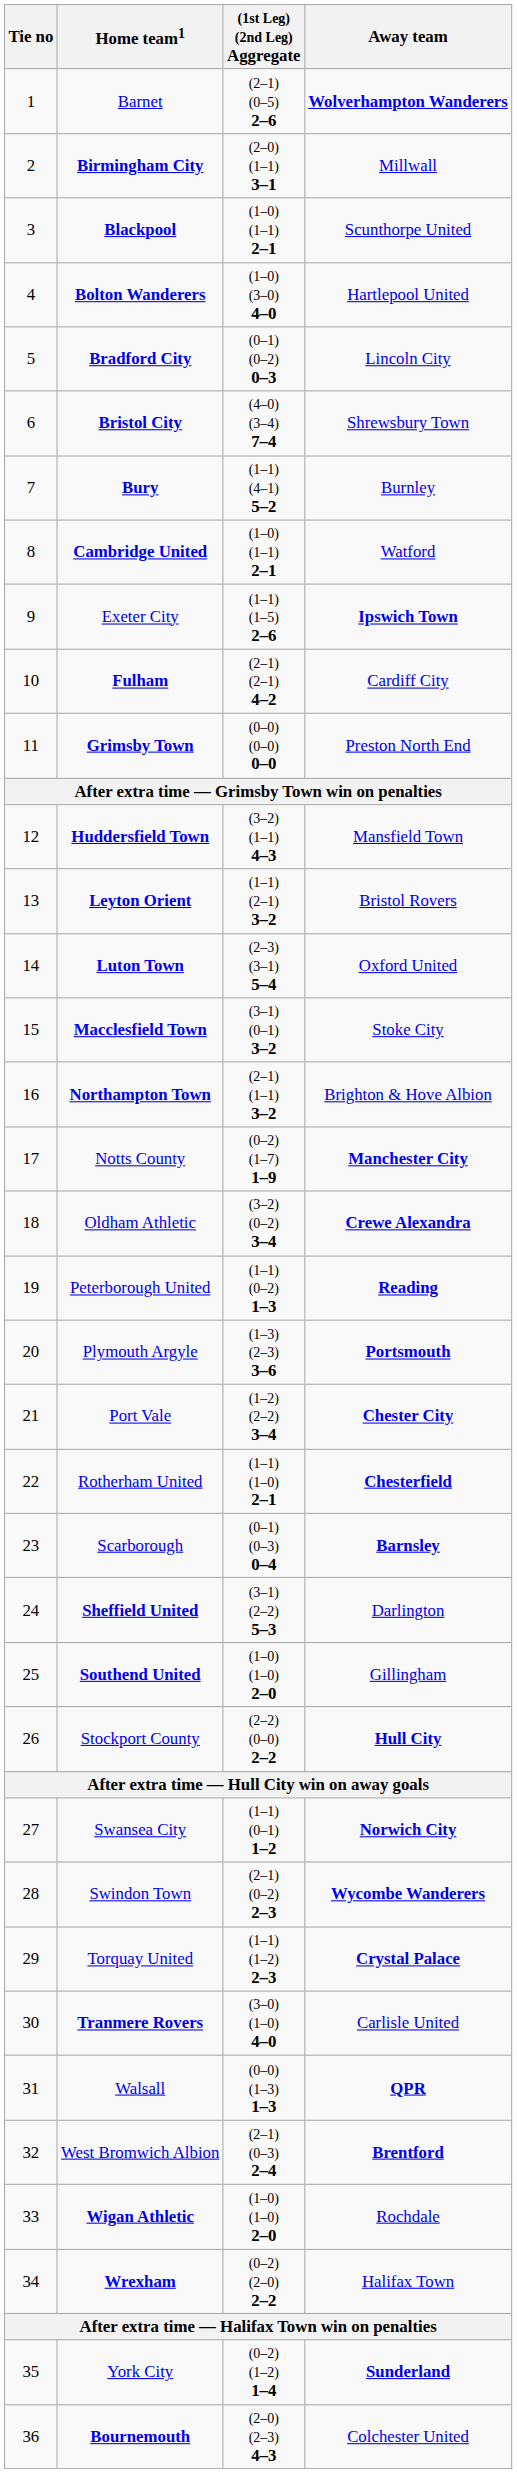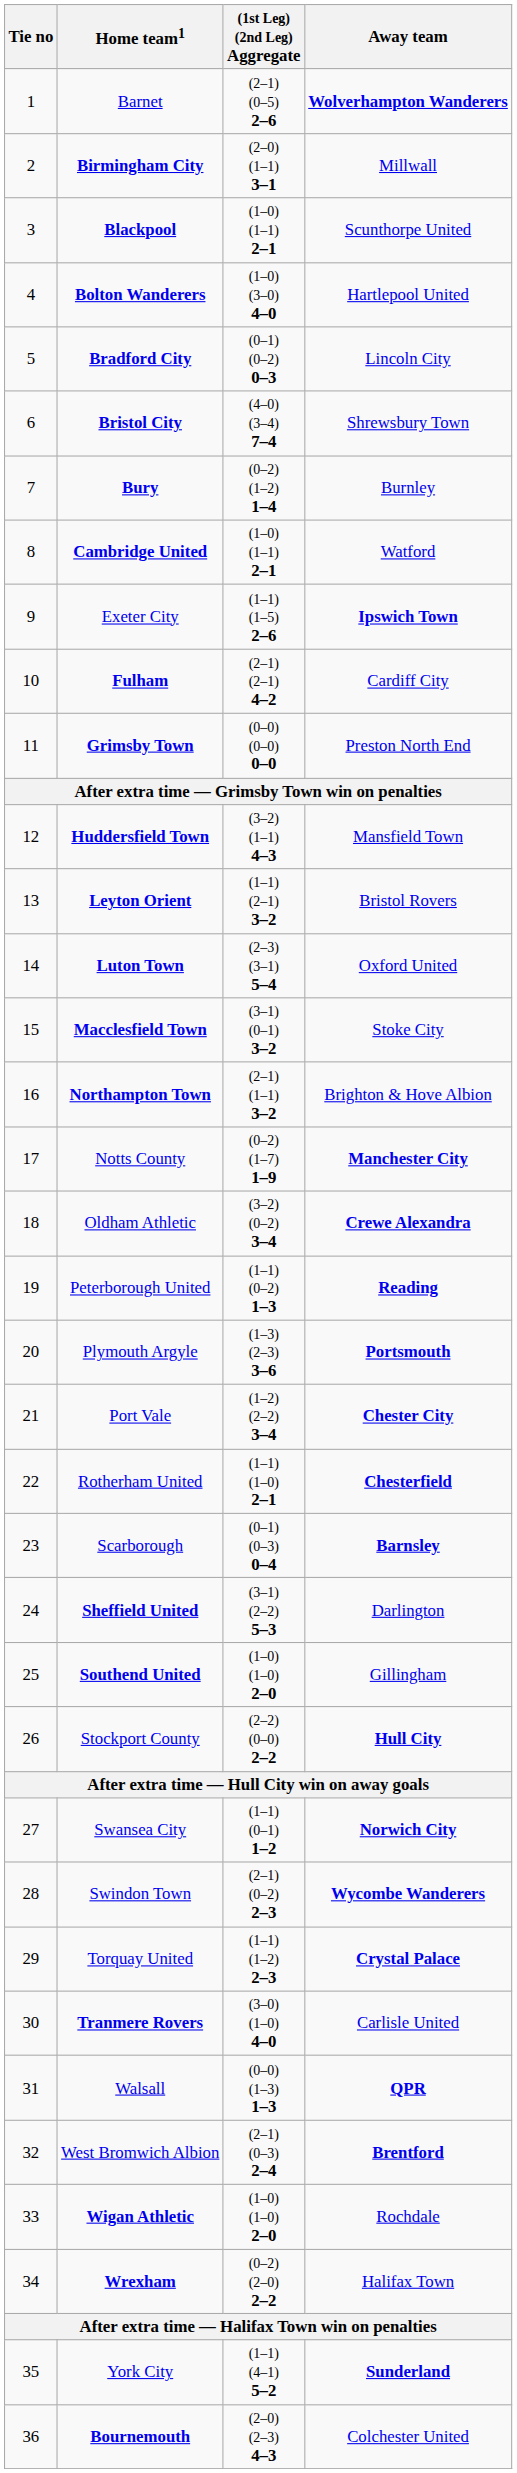 <table class="wikitable" style="text-align: center">
 <tr>
 <th>Tie no</th>
 <th>Home team<sup>1</sup></th>
 <th><small>(1st Leg)</small> <br> <small>(2nd Leg)</small> <br> <strong>Aggregate</strong></th>
 <th>Away team</th>
 </tr>
 <tr>
 <td>1</td>
 <td><a href='#'>Barnet</a></td>
 <td><small>(2–1)</small> <br> <small>(0–5)</small> <br> <strong>2–6</strong></td>
 <td><strong><a href='#'>Wolverhampton Wanderers</a></strong></td>
 </tr>
 <tr>
 <td>2</td>
 <td><strong><a href='#'>Birmingham City</a></strong></td>
 <td><small>(2–0)</small> <br> <small>(1–1)</small> <br> <strong>3–1</strong></td>
 <td><a href='#'>Millwall</a></td>
 </tr>
 <tr>
 <td>3</td>
 <td><strong><a href='#'>Blackpool</a></strong></td>
 <td><small>(1–0)</small> <br> <small>(1–1)</small> <br> <strong>2–1</strong></td>
 <td><a href='#'>Scunthorpe United</a></td>
 </tr>
 <tr>
 <td>4</td>
 <td><strong><a href='#'>Bolton Wanderers</a></strong></td>
 <td><small>(1–0)</small> <br> <small>(3–0)</small> <br> <strong>4–0</strong></td>
 <td><a href='#'>Hartlepool United</a></td>
 </tr>
 <tr>
 <td>5</td>
 <td><strong><a href='#'>Bradford City</a></strong></td>
 <td><small>(0–1)</small> <br> <small>(0–2)</small> <br> <strong>0–3</strong></td>
 <td><a href='#'>Lincoln City</a></td>
 </tr>
 <tr>
 <td>6</td>
 <td><strong><a href='#'>Bristol City</a></strong></td>
 <td><small>(4–0)</small> <br> <small>(3–4)</small> <br> <strong>7–4</strong></td>
 <td><a href='#'>Shrewsbury Town</a></td>
 </tr>
 <tr>
 <td>7</td>
 <td><strong><a href='#'>Bury</a></strong></td>
-<td><small>(1–1)</small> <br> <small>(4–1)</small> <br> <strong>5–2</strong></td>
+<td><small>(0–2)</small> <br> <small>(1–2)</small> <br> <strong>1–4</strong></td>
 <td><a href='#'>Burnley</a></td>
 </tr>
 <tr>
 <td>8</td>
 <td><strong><a href='#'>Cambridge United</a></strong></td>
 <td><small>(1–0)</small> <br> <small>(1–1)</small> <br> <strong>2–1</strong></td>
 <td><a href='#'>Watford</a></td>
 </tr>
 <tr>
 <td>9</td>
 <td><a href='#'>Exeter City</a></td>
 <td><small>(1–1)</small> <br> <small>(1–5)</small> <br> <strong>2–6</strong></td>
 <td><strong><a href='#'>Ipswich Town</a></strong></td>
 </tr>
 <tr>
 <td>10</td>
 <td><strong><a href='#'>Fulham</a></strong></td>
 <td><small>(2–1)</small> <br> <small>(2–1)</small> <br> <strong>4–2</strong></td>
 <td><a href='#'>Cardiff City</a></td>
 </tr>
 <tr>
 <td>11</td>
 <td><strong><a href='#'>Grimsby Town</a></strong></td>
 <td><small>(0–0)</small> <br> <small>(0–0)</small> <br> <strong>0–0</strong></td>
 <td><a href='#'>Preston North End</a></td>
 </tr>
 <tr>
 <th colspan="4">After extra time — Grimsby Town win on penalties</th>
 </tr>
 <tr>
 <td>12</td>
 <td><strong><a href='#'>Huddersfield Town</a></strong></td>
 <td><small>(3–2)</small> <br> <small>(1–1)</small> <br> <strong>4–3</strong></td>
 <td><a href='#'>Mansfield Town</a></td>
 </tr>
 <tr>
 <td>13</td>
 <td><strong><a href='#'>Leyton Orient</a></strong></td>
 <td><small>(1–1)</small> <br> <small>(2–1)</small> <br> <strong>3–2</strong></td>
 <td><a href='#'>Bristol Rovers</a></td>
 </tr>
 <tr>
 <td>14</td>
 <td><strong><a href='#'>Luton Town</a></strong></td>
 <td><small>(2–3)</small> <br> <small>(3–1)</small> <br> <strong>5–4</strong></td>
 <td><a href='#'>Oxford United</a></td>
 </tr>
 <tr>
 <td>15</td>
 <td><strong><a href='#'>Macclesfield Town</a></strong></td>
 <td><small>(3–1)</small> <br> <small>(0–1)</small> <br> <strong>3–2</strong></td>
 <td><a href='#'>Stoke City</a></td>
 </tr>
 <tr>
 <td>16</td>
 <td><strong><a href='#'>Northampton Town</a></strong></td>
 <td><small>(2–1)</small> <br> <small>(1–1)</small> <br> <strong>3–2</strong></td>
 <td><a href='#'>Brighton & Hove Albion</a></td>
 </tr>
 <tr>
 <td>17</td>
 <td><a href='#'>Notts County</a></td>
 <td><small>(0–2)</small> <br> <small>(1–7)</small> <br> <strong>1–9</strong></td>
 <td><strong><a href='#'>Manchester City</a></strong></td>
 </tr>
 <tr>
 <td>18</td>
 <td><a href='#'>Oldham Athletic</a></td>
 <td><small>(3–2)</small> <br> <small>(0–2)</small> <br> <strong>3–4</strong></td>
 <td><strong><a href='#'>Crewe Alexandra</a></strong></td>
 </tr>
 <tr>
 <td>19</td>
 <td><a href='#'>Peterborough United</a></td>
 <td><small>(1–1)</small> <br> <small>(0–2)</small> <br> <strong>1–3</strong></td>
 <td><strong><a href='#'>Reading</a></strong></td>
 </tr>
 <tr>
 <td>20</td>
 <td><a href='#'>Plymouth Argyle</a></td>
 <td><small>(1–3)</small> <br> <small>(2–3)</small> <br> <strong>3–6</strong></td>
 <td><strong><a href='#'>Portsmouth</a></strong></td>
 </tr>
 <tr>
 <td>21</td>
 <td><a href='#'>Port Vale</a></td>
 <td><small>(1–2)</small> <br> <small>(2–2)</small> <br> <strong>3–4</strong></td>
 <td><strong><a href='#'>Chester City</a></strong></td>
 </tr>
 <tr>
 <td>22</td>
 <td><a href='#'>Rotherham United</a></td>
 <td><small>(1–1)</small> <br> <small>(1–0)</small> <br> <strong>2–1</strong></td>
 <td><strong><a href='#'>Chesterfield</a></strong></td>
 </tr>
 <tr>
 <td>23</td>
 <td><a href='#'>Scarborough</a></td>
 <td><small>(0–1)</small> <br> <small>(0–3)</small> <br> <strong>0–4</strong></td>
 <td><strong><a href='#'>Barnsley</a></strong></td>
 </tr>
 <tr>
 <td>24</td>
 <td><strong><a href='#'>Sheffield United</a></strong></td>
 <td><small>(3–1)</small> <br> <small>(2–2)</small> <br> <strong>5–3</strong></td>
 <td><a href='#'>Darlington</a></td>
 </tr>
 <tr>
 <td>25</td>
 <td><strong><a href='#'>Southend United</a></strong></td>
 <td><small>(1–0)</small> <br> <small>(1–0)</small> <br> <strong>2–0</strong></td>
 <td><a href='#'>Gillingham</a></td>
 </tr>
 <tr>
 <td>26</td>
 <td><a href='#'>Stockport County</a></td>
 <td><small>(2–2)</small> <br> <small>(0–0)</small> <br> <strong>2–2</strong></td>
 <td><strong><a href='#'>Hull City</a></strong></td>
 </tr>
 <tr>
 <th colspan="4">After extra time — Hull City win on away goals</th>
 </tr>
 <tr>
 <td>27</td>
 <td><a href='#'>Swansea City</a></td>
 <td><small>(1–1)</small> <br> <small>(0–1)</small> <br> <strong>1–2</strong></td>
 <td><strong><a href='#'>Norwich City</a></strong></td>
 </tr>
 <tr>
 <td>28</td>
 <td><a href='#'>Swindon Town</a></td>
 <td><small>(2–1)</small> <br> <small>(0–2)</small> <br> <strong>2–3</strong></td>
 <td><strong><a href='#'>Wycombe Wanderers</a></strong></td>
 </tr>
 <tr>
 <td>29</td>
 <td><a href='#'>Torquay United</a></td>
 <td><small>(1–1)</small> <br> <small>(1–2)</small> <br> <strong>2–3</strong></td>
 <td><strong><a href='#'>Crystal Palace</a></strong></td>
 </tr>
 <tr>
 <td>30</td>
 <td><strong><a href='#'>Tranmere Rovers</a></strong></td>
 <td><small>(3–0)</small> <br> <small>(1–0)</small> <br> <strong>4–0</strong></td>
 <td><a href='#'>Carlisle United</a></td>
 </tr>
 <tr>
 <td>31</td>
 <td><a href='#'>Walsall</a></td>
 <td><small>(0–0)</small> <br> <small>(1–3)</small> <br> <strong>1–3</strong></td>
 <td><strong><a href='#'>QPR</a></strong></td>
 </tr>
 <tr>
 <td>32</td>
 <td><a href='#'>West Bromwich Albion</a></td>
 <td><small>(2–1)</small> <br> <small>(0–3)</small> <br> <strong>2–4</strong></td>
 <td><strong><a href='#'>Brentford</a></strong></td>
 </tr>
 <tr>
 <td>33</td>
 <td><strong><a href='#'>Wigan Athletic</a></strong></td>
 <td><small>(1–0)</small> <br> <small>(1–0)</small> <br> <strong>2–0</strong></td>
 <td><a href='#'>Rochdale</a></td>
 </tr>
 <tr>
 <td>34</td>
 <td><strong><a href='#'>Wrexham</a></strong></td>
 <td><small>(0–2)</small> <br> <small>(2–0)</small> <br> <strong>2–2</strong></td>
 <td><a href='#'>Halifax Town</a></td>
 </tr>
 <tr>
 <th colspan="4">After extra time — Halifax Town win on penalties</th>
 </tr>
 <tr>
 <td>35</td>
 <td><a href='#'>York City</a></td>
-<td><small>(0–2)</small> <br> <small>(1–2)</small> <br> <strong>1–4</strong></td>
+<td><small>(1–1)</small> <br> <small>(4–1)</small> <br> <strong>5–2</strong></td>
 <td><strong><a href='#'>Sunderland</a></strong></td>
 </tr>
 <tr>
 <td>36</td>
 <td><strong><a href='#'>Bournemouth</a></strong></td>
 <td><small>(2–0)</small> <br> <small>(2–3)</small> <br> <strong>4–3</strong></td>
 <td><a href='#'>Colchester United</a></td>
 </tr>
 <tr>
 </tr>
 </table>
